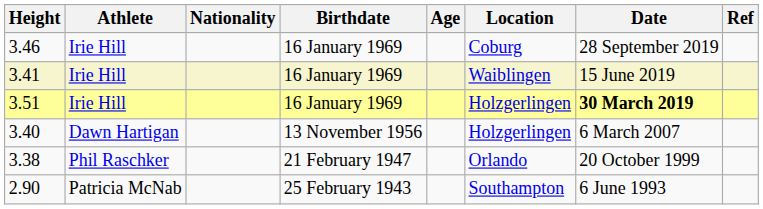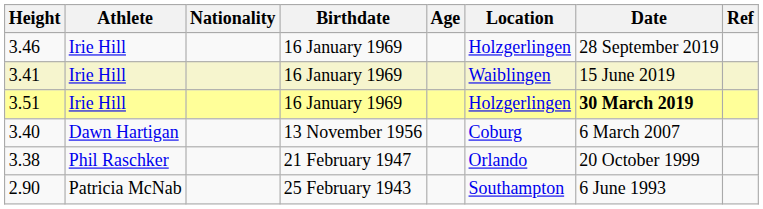 <table class="wikitable">
 <tr>
 <th>Height</th>
 <th>Athlete</th>
 <th>Nationality</th>
 <th>Birthdate</th>
 <th>Age</th>
 <th>Location</th>
 <th>Date</th>
 <th>Ref</th>
 </tr>
 <tr>
 <td>3.46</td>
 <td><a href='#'>Irie Hill</a></td>
 <td></td>
 <td>16 January 1969</td>
 <td></td>
-<td><a href='#'>Coburg</a></td>
+<td><a href='#'>Holzgerlingen</a></td>
 <td>28 September 2019</td>
 <td></td>
 </tr>
 <tr bgcolor=#f6F5CE>
 <td>3.41</td>
 <td><a href='#'>Irie Hill</a></td>
 <td></td>
 <td>16 January 1969</td>
 <td></td>
 <td><a href='#'>Waiblingen</a></td>
 <td>15 June 2019</td>
 <td></td>
 </tr>
 <tr style="background:#ff9;">
 <td>3.51 </td>
 <td><a href='#'>Irie Hill</a></td>
 <td></td>
 <td>16 January 1969</td>
 <td></td>
 <td><a href='#'>Holzgerlingen</a></td>
 <td><strong>30 March 2019</strong></td>
 <td></td>
 </tr>
 <tr>
 <td>3.40</td>
 <td><a href='#'>Dawn Hartigan</a></td>
 <td></td>
 <td>13 November 1956</td>
 <td></td>
-<td><a href='#'>Holzgerlingen</a></td>
+<td><a href='#'>Coburg</a></td>
 <td>6 March 2007</td>
 <td></td>
 </tr>
 <tr>
 <td>3.38</td>
 <td><a href='#'>Phil Raschker</a></td>
 <td></td>
 <td>21 February 1947</td>
 <td></td>
 <td><a href='#'>Orlando</a></td>
 <td>20 October 1999</td>
 <td></td>
 </tr>
 <tr>
 <td>2.90</td>
 <td>Patricia McNab</td>
 <td></td>
 <td>25 February 1943</td>
 <td></td>
 <td><a href='#'>Southampton</a></td>
 <td>6 June 1993</td>
 <td></td>
 </tr>
 </table>
